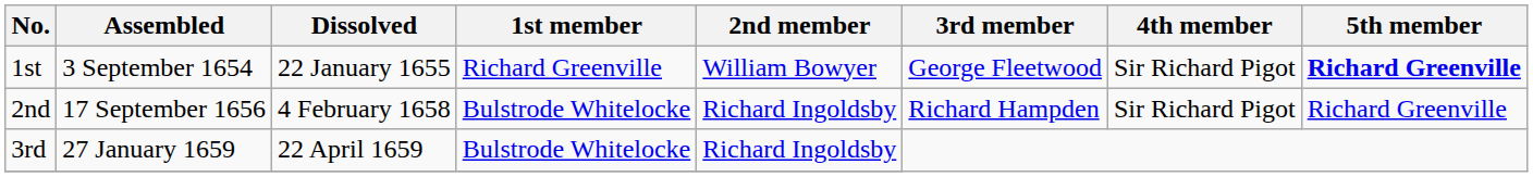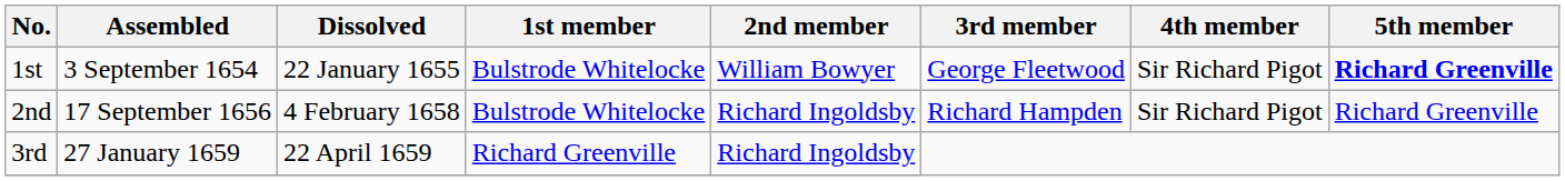 <table class="wikitable">
 <tr>
 <th>No.</th>
 <th>Assembled</th>
 <th>Dissolved</th>
 <th>1st member</th>
 <th>2nd member</th>
 <th>3rd member</th>
 <th>4th member</th>
 <th>5th member</th>
 </tr>
 <tr>
 <td>1st</td>
 <td>3 September 1654</td>
 <td>22 January 1655</td>
-<td><a href='#'>Richard Greenville</a></td>
+<td><a href='#'>Bulstrode Whitelocke</a></td>
 <td><a href='#'>William Bowyer</a></td>
 <td><a href='#'>George Fleetwood</a></td>
 <td>Sir Richard Pigot</td>
 <td><strong><a href='#'>Richard Greenville</a></strong></td>
 </tr>
 <tr>
 <td>2nd</td>
 <td>17 September 1656</td>
 <td>4 February 1658</td>
 <td><a href='#'>Bulstrode Whitelocke</a></td>
 <td><a href='#'>Richard Ingoldsby</a></td>
 <td><a href='#'>Richard Hampden</a></td>
 <td>Sir Richard Pigot</td>
 <td><a href='#'>Richard Greenville</a></td>
 </tr>
 <tr>
 <td>3rd</td>
 <td>27 January 1659</td>
 <td>22 April 1659</td>
-<td><a href='#'>Bulstrode Whitelocke</a></td>
+<td><a href='#'>Richard Greenville</a></td>
 <td><a href='#'>Richard Ingoldsby</a></td>
 </tr>
 <tr>
 </tr>
 </table>
